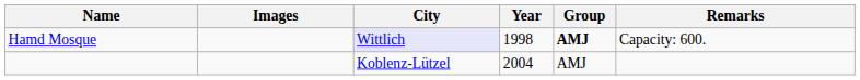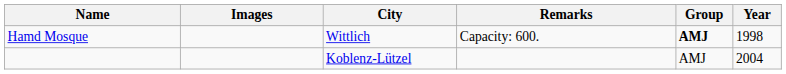 <table class="wikitable sortable">
 <tr>
 <th align=left width=200px>Name</th>
 <th align=center width=160px class=unsortable>Images</th>
 <th align=left width=150px>City</th>
+<th align=left width=250px class=unsortable>Remarks</th>
+<th align=left width=060px>Group</th>
 <th align=left width=050px>Year</th>
-<th align=left width=060px>Group</th>
-<th align=left width=250px class=unsortable>Remarks</th>
 </tr>
 <tr valign=top>
 <td><a href='#'>Hamd Mosque</a></td>
 <td></td>
-<td style="background: lavender;"><a href='#'>Wittlich</a></td>
+<td><a href='#'>Wittlich</a></td>
+<td>Capacity: 600.</td>
+<td><strong>AMJ</strong></td>
 <td>1998</td>
-<td><strong>AMJ</strong></td>
-<td>Capacity: 600.</td>
 </tr>
 <tr valign=top>
 <td></td>
 <td></td>
 <td><a href='#'>Koblenz-Lützel</a></td>
+<td></td>
+<td>AMJ</td>
 <td>2004</td>
-<td>AMJ</td>
-<td></td>
 </tr>
 </table>
